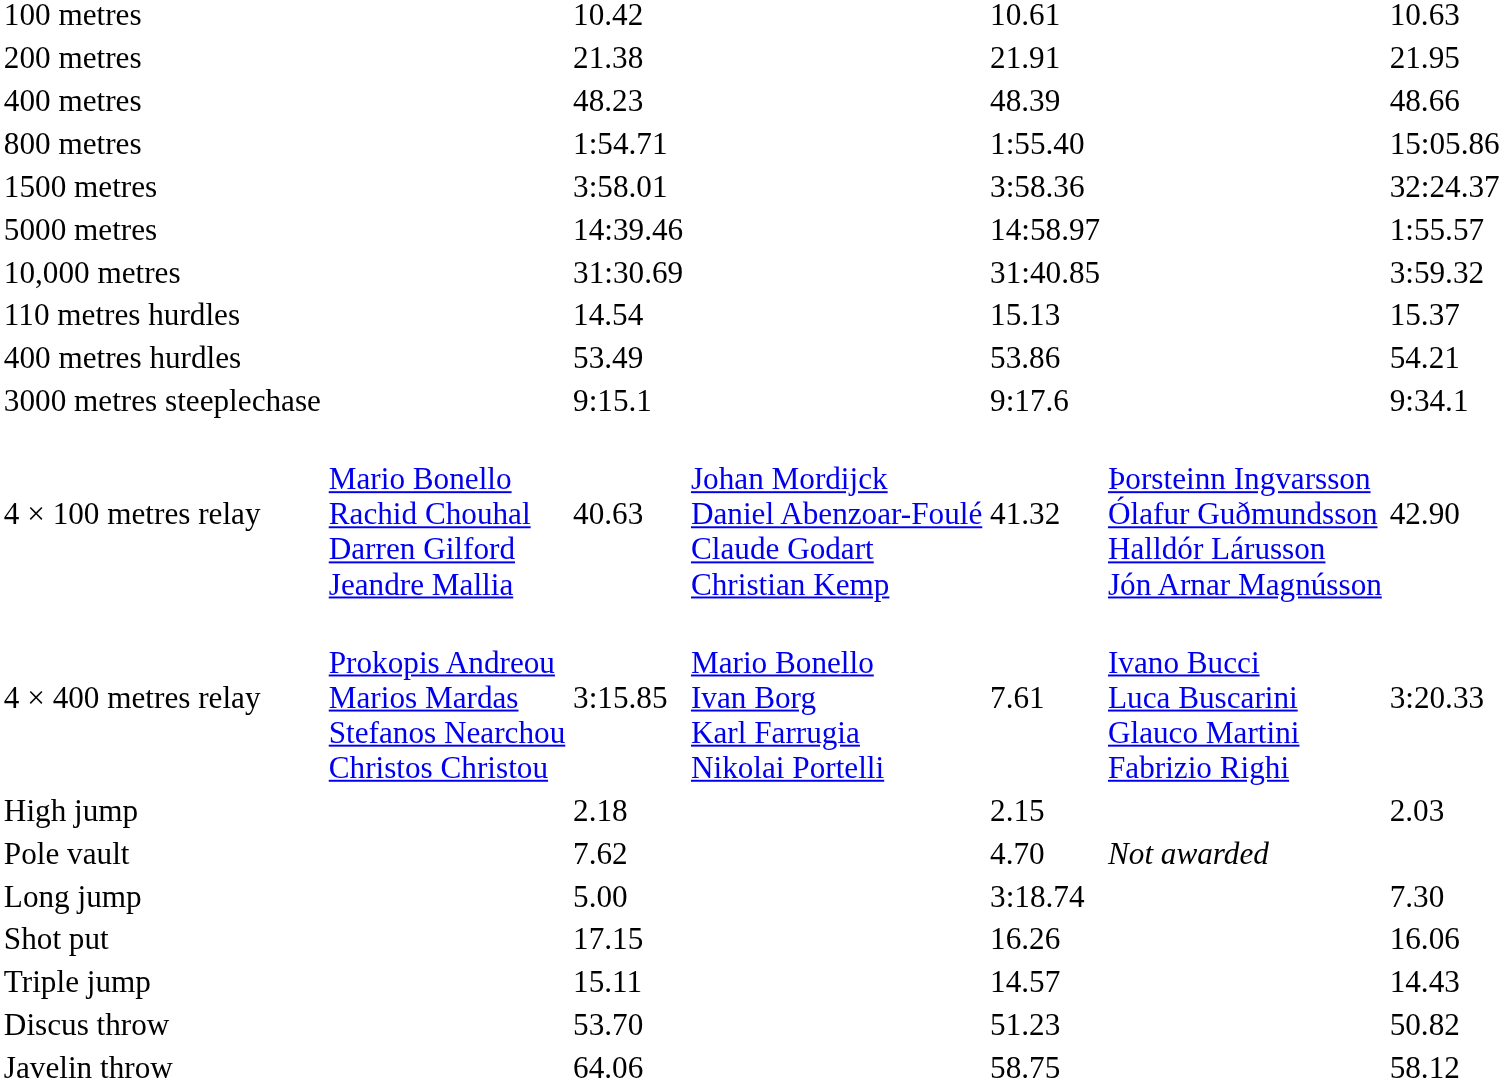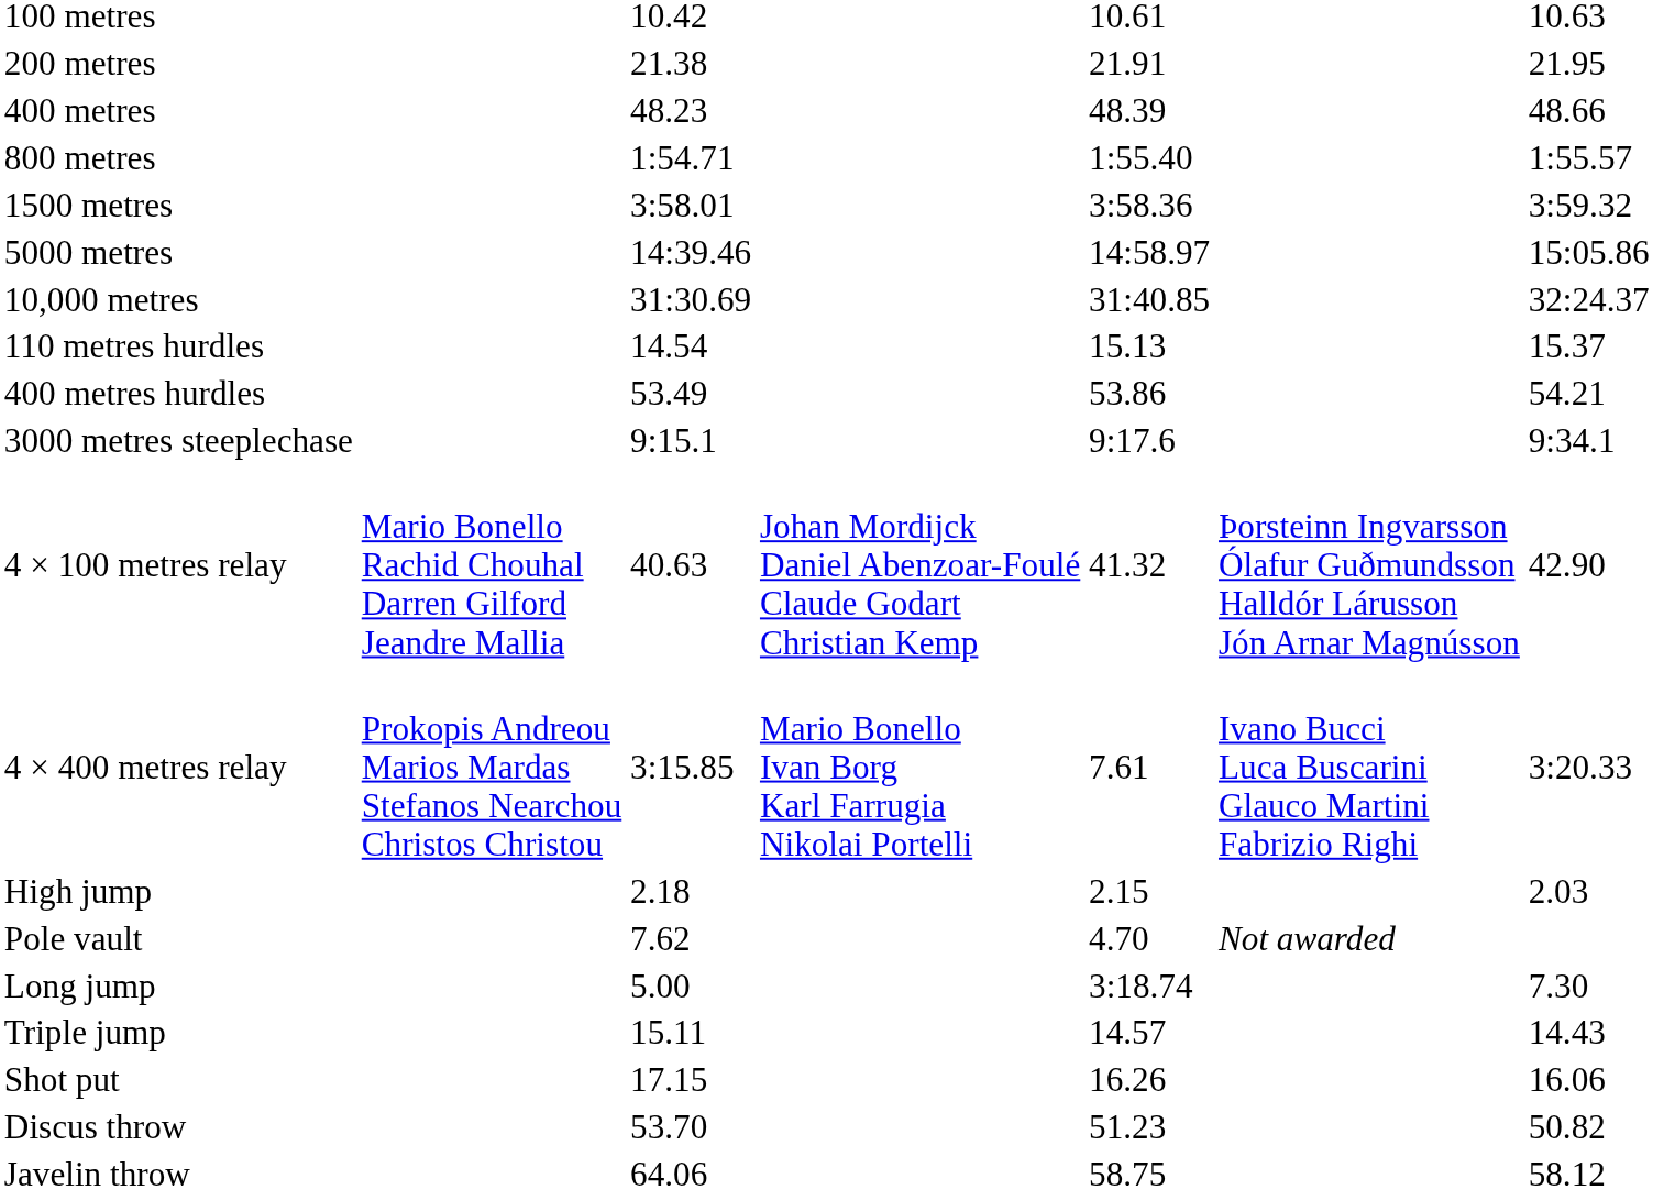 <table>
 <tr>
 <td>100 metres</td>
 <td></td>
 <td>10.42</td>
 <td></td>
 <td>10.61</td>
 <td></td>
 <td>10.63</td>
 </tr>
 <tr>
 <td>200 metres</td>
 <td></td>
 <td>21.38</td>
 <td></td>
 <td>21.91</td>
 <td></td>
 <td>21.95</td>
 </tr>
 <tr>
 <td>400 metres</td>
 <td></td>
 <td>48.23</td>
 <td></td>
 <td>48.39</td>
 <td></td>
 <td>48.66</td>
 </tr>
 <tr>
 <td>800 metres</td>
 <td></td>
 <td>1:54.71</td>
 <td></td>
 <td>1:55.40</td>
 <td></td>
-<td>15:05.86</td>
+<td>1:55.57</td>
 </tr>
 <tr>
 <td>1500 metres</td>
 <td></td>
 <td>3:58.01</td>
 <td></td>
 <td>3:58.36</td>
 <td></td>
-<td>32:24.37</td>
+<td>3:59.32</td>
 </tr>
 <tr>
 <td>5000 metres</td>
 <td></td>
 <td>14:39.46</td>
 <td></td>
 <td>14:58.97</td>
 <td></td>
-<td>1:55.57</td>
+<td>15:05.86</td>
 </tr>
 <tr>
 <td>10,000 metres</td>
 <td></td>
 <td>31:30.69</td>
 <td></td>
 <td>31:40.85</td>
 <td></td>
-<td>3:59.32</td>
+<td>32:24.37</td>
 </tr>
 <tr>
 <td>110 metres hurdles</td>
 <td></td>
 <td>14.54</td>
 <td></td>
 <td>15.13</td>
 <td></td>
 <td>15.37</td>
 </tr>
 <tr>
 <td>400 metres hurdles</td>
 <td></td>
 <td>53.49</td>
 <td></td>
 <td>53.86</td>
 <td></td>
 <td>54.21</td>
 </tr>
 <tr>
 <td>3000 metres steeplechase</td>
 <td></td>
 <td>9:15.1</td>
 <td></td>
 <td>9:17.6</td>
 <td></td>
 <td>9:34.1</td>
 </tr>
 <tr>
 <td>4 × 100 metres relay</td>
 <td><br><a href='#'>Mario Bonello</a><br><a href='#'>Rachid Chouhal</a><br><a href='#'>Darren Gilford</a><br><a href='#'>Jeandre Mallia</a></td>
 <td>40.63</td>
 <td><br><a href='#'>Johan Mordijck</a><br><a href='#'>Daniel Abenzoar-Foulé</a><br><a href='#'>Claude Godart</a><br><a href='#'>Christian Kemp</a></td>
 <td>41.32</td>
 <td><br><a href='#'>Þorsteinn Ingvarsson</a><br><a href='#'>Ólafur Guðmundsson</a><br><a href='#'>Halldór Lárusson</a><br><a href='#'>Jón Arnar Magnússon</a></td>
 <td>42.90</td>
 </tr>
 <tr>
 <td>4 × 400 metres relay</td>
 <td><br><a href='#'>Prokopis Andreou</a><br><a href='#'>Marios Mardas</a><br><a href='#'>Stefanos Nearchou</a><br><a href='#'>Christos Christou</a></td>
 <td>3:15.85</td>
 <td><br><a href='#'>Mario Bonello</a><br><a href='#'>Ivan Borg</a><br><a href='#'>Karl Farrugia</a><br><a href='#'>Nikolai Portelli</a></td>
 <td>7.61</td>
 <td><br><a href='#'>Ivano Bucci</a><br><a href='#'>Luca Buscarini</a><br><a href='#'>Glauco Martini</a><br><a href='#'>Fabrizio Righi</a></td>
 <td>3:20.33</td>
 </tr>
 <tr>
 <td>High jump</td>
 <td></td>
 <td>2.18</td>
 <td></td>
 <td>2.15</td>
 <td></td>
 <td>2.03</td>
 </tr>
 <tr>
 <td>Pole vault</td>
 <td></td>
 <td>7.62</td>
 <td><br></td>
 <td>4.70</td>
 <td><em>Not awarded</em></td>
 <td></td>
 </tr>
 <tr>
 <td>Long jump</td>
 <td></td>
 <td>5.00</td>
 <td></td>
 <td>3:18.74</td>
 <td></td>
 <td>7.30</td>
 </tr>
 <tr>
+<td>Triple jump</td>
+<td></td>
+<td>15.11</td>
+<td></td>
+<td>14.57</td>
+<td></td>
+<td>14.43</td>
+</tr>
+<tr>
 <td>Shot put</td>
 <td></td>
 <td>17.15</td>
 <td></td>
 <td>16.26</td>
 <td></td>
 <td>16.06</td>
-</tr>
-<tr>
-<td>Triple jump</td>
-<td></td>
-<td>15.11</td>
-<td></td>
-<td>14.57</td>
-<td></td>
-<td>14.43</td>
 </tr>
 <tr>
 <td>Discus throw</td>
 <td></td>
 <td>53.70</td>
 <td></td>
 <td>51.23</td>
 <td></td>
 <td>50.82</td>
 </tr>
 <tr>
 <td>Javelin throw</td>
 <td></td>
 <td>64.06</td>
 <td></td>
 <td>58.75</td>
 <td></td>
 <td>58.12</td>
 </tr>
 </table>
